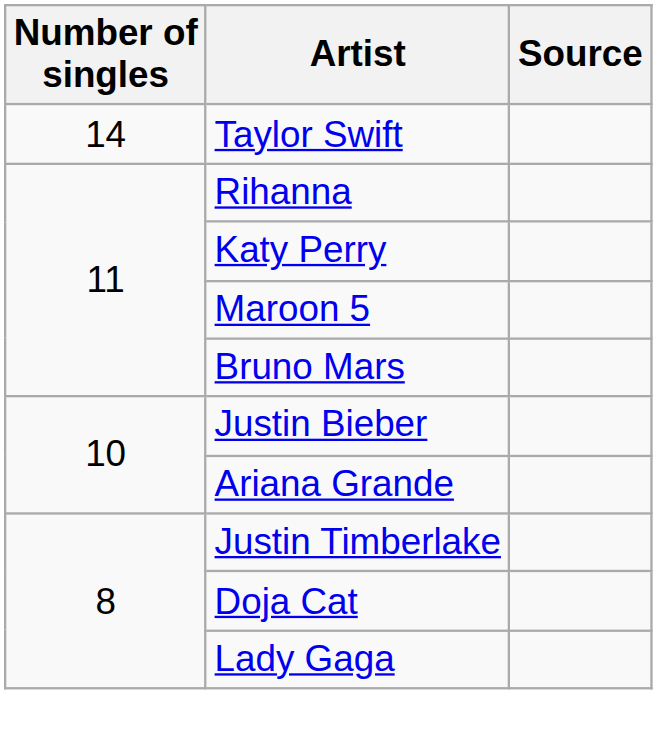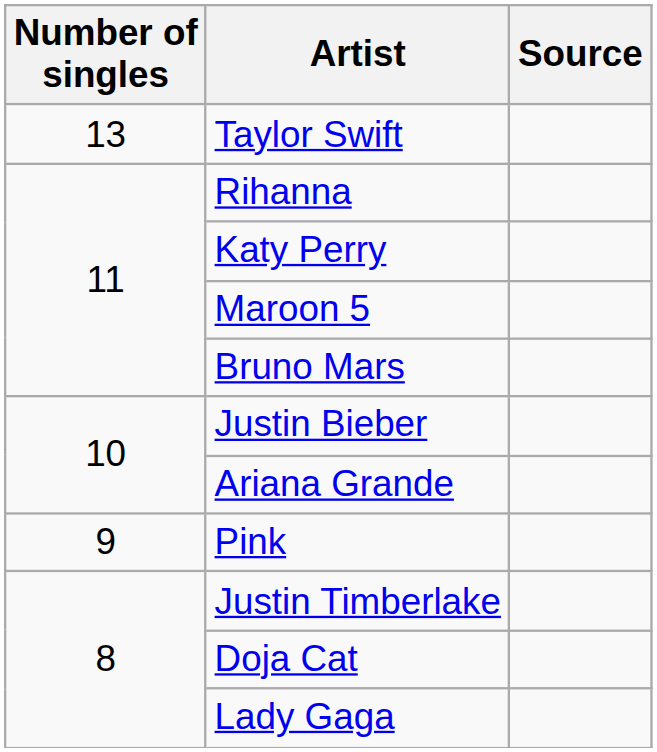 <table class="wikitable">
 <tr>
 <th>Number of <br>singles</th>
 <th>Artist</th>
 <th>Source</th>
 </tr>
 <tr>
-<td style="text-align:center;">14</td>
+<td style="text-align:center;">13</td>
 <td><a href='#'>Taylor Swift</a></td>
 <td></td>
 </tr>
 <tr>
 <td rowspan="4" style="text-align:center;">11</td>
 <td><a href='#'>Rihanna</a></td>
 <td></td>
 </tr>
 <tr>
 <td><a href='#'>Katy Perry</a></td>
 <td></td>
 </tr>
 <tr>
 <td><a href='#'>Maroon 5</a></td>
 <td></td>
 </tr>
 <tr>
 <td><a href='#'>Bruno Mars</a></td>
 <td></td>
 </tr>
 <tr>
 <td rowspan="2" style="text-align:center;">10</td>
 <td><a href='#'>Justin Bieber</a></td>
 <td></td>
 </tr>
 <tr>
 <td><a href='#'>Ariana Grande</a></td>
 <td></td>
 </tr>
 <tr>
+<td style="text-align:center;">9</td>
+<td><a href='#'>Pink</a></td>
+<td></td>
+</tr>
+<tr>
 <td rowspan="3" style="text-align:center;">8</td>
 <td><a href='#'>Justin Timberlake</a></td>
 <td></td>
 </tr>
 <tr>
 <td><a href='#'>Doja Cat</a></td>
 <td></td>
 </tr>
 <tr>
 <td><a href='#'>Lady Gaga</a></td>
 <td></td>
 </tr>
 </table>
